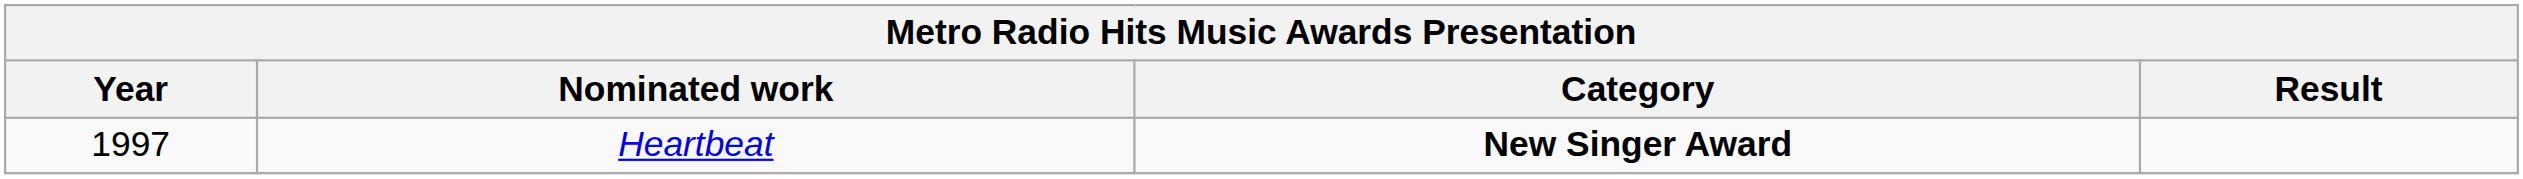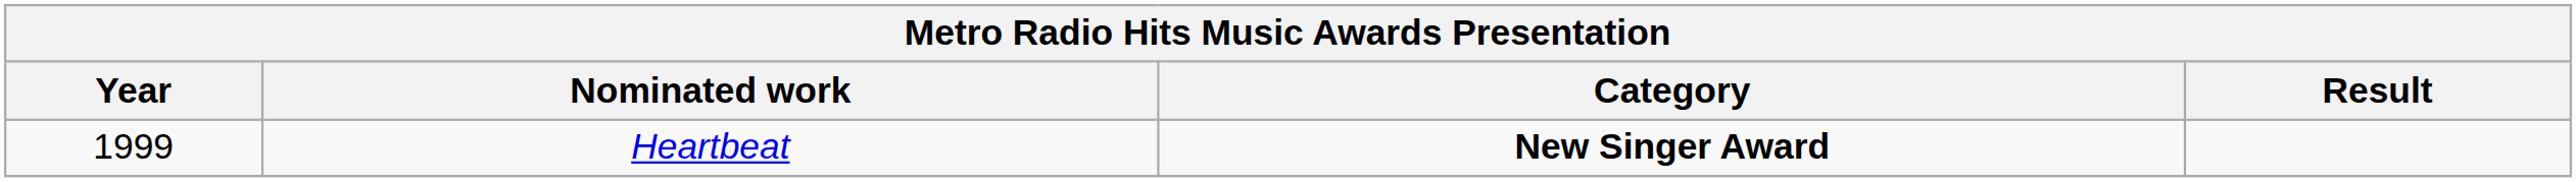 <table width="90%" class="wikitable">
 <tr>
 <th colspan="4" align="center">Metro Radio Hits Music Awards Presentation</th>
 </tr>
 <tr>
 <th width="10%">Year</th>
 <th width="35%">Nominated work</th>
 <th width="40%">Category</th>
 <th width="15%">Result</th>
 </tr>
 <tr>
-<td align="center">1997</td>
+<td align="center">1999</td>
 <td align="center"><em><a href='#'>Heartbeat</a></em></td>
 <td align="center"><strong>New Singer Award</strong></td>
 <td></td>
 </tr>
 <tr>
 </tr>
 </table>
